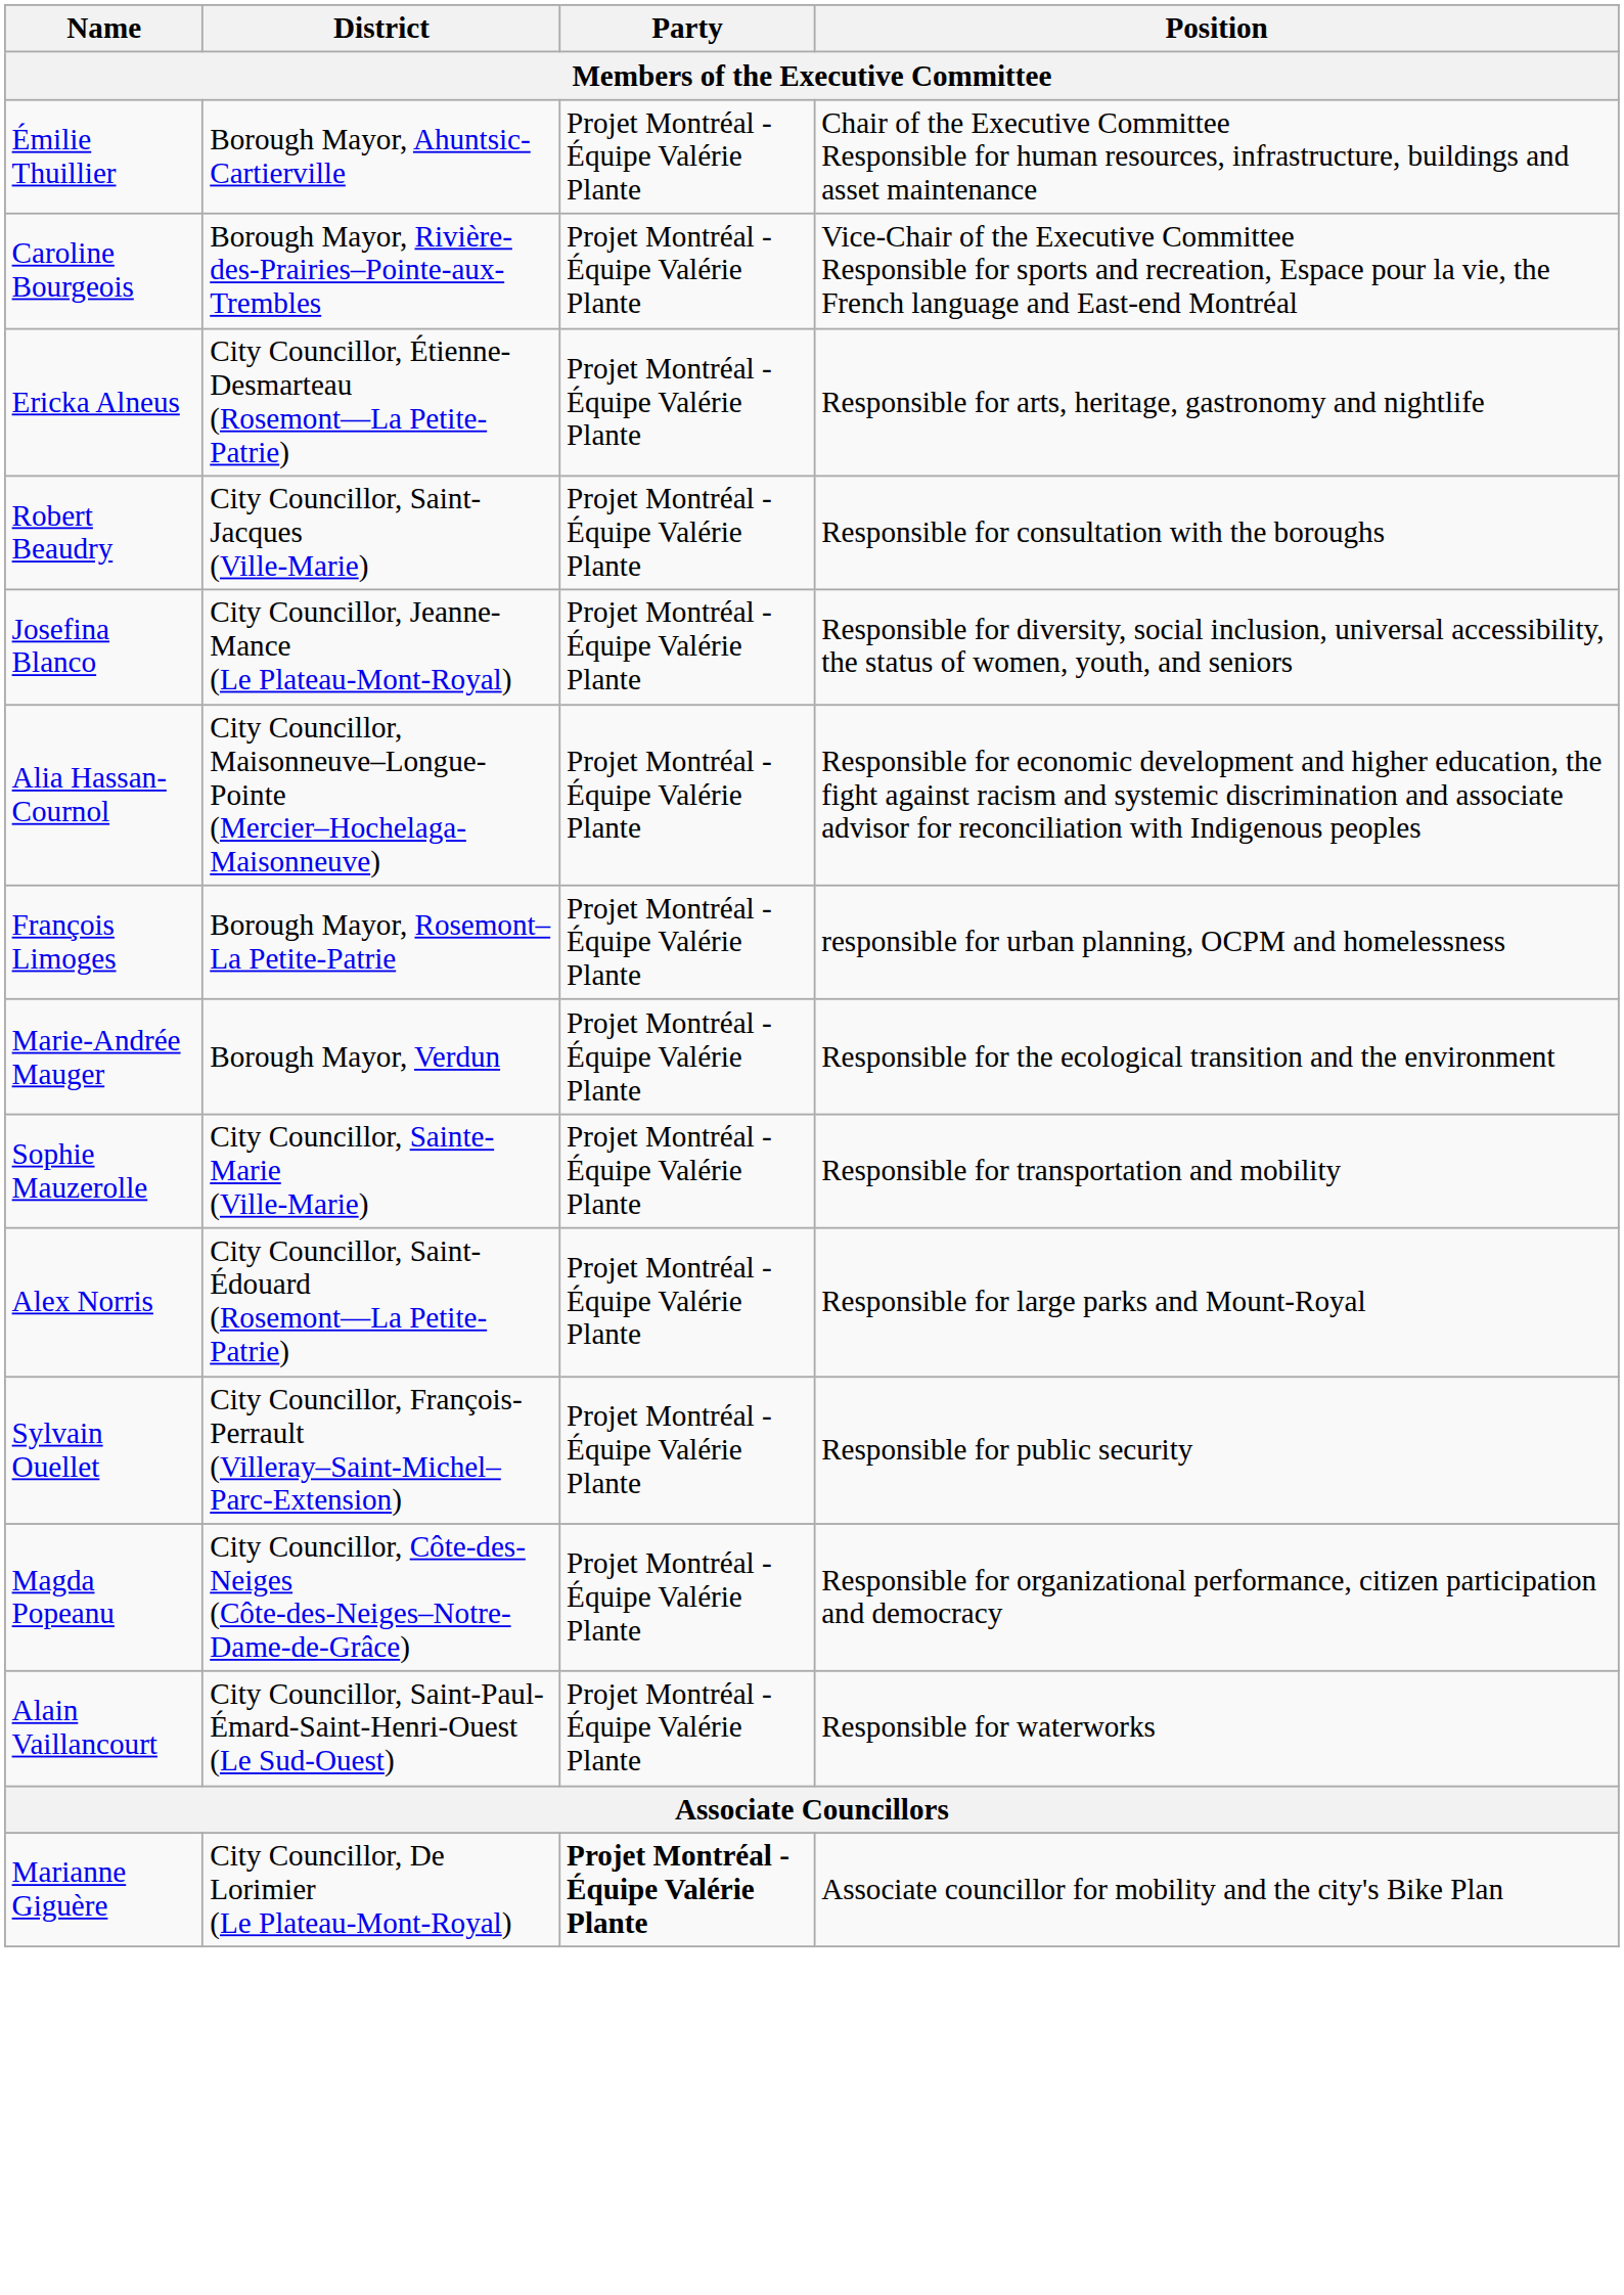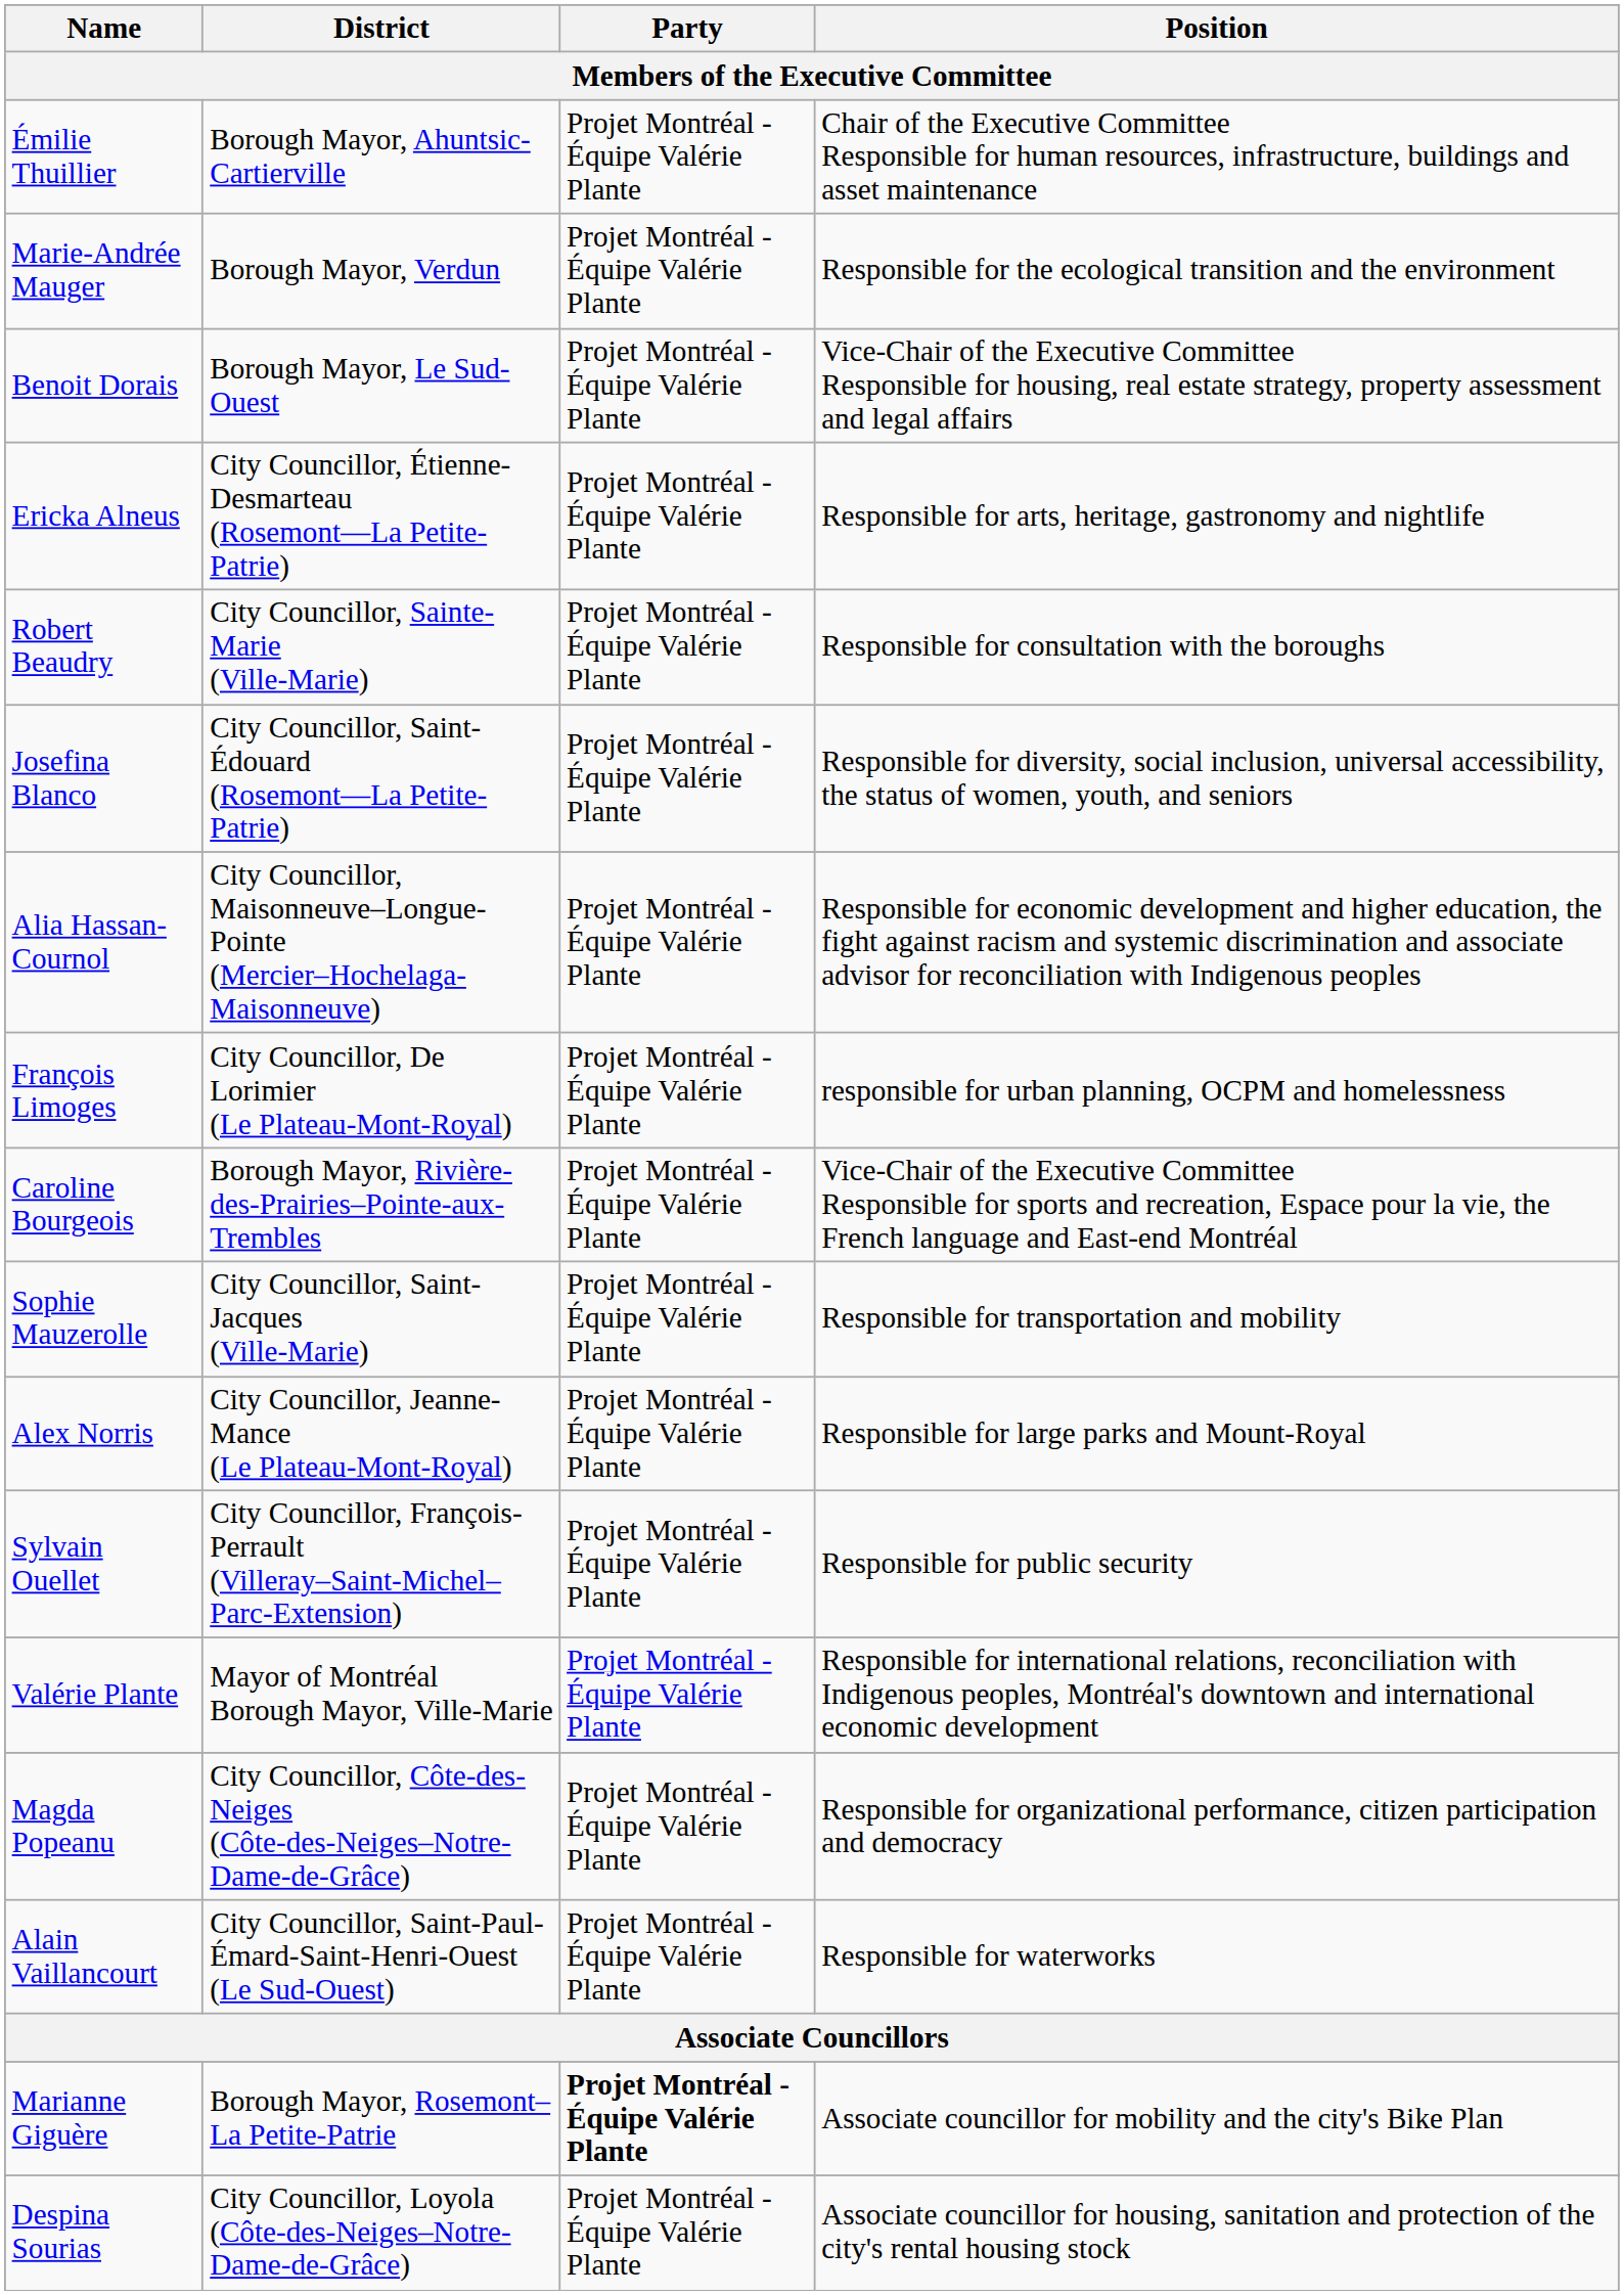 <table class="wikitable">
 <tr>
 <th>Name</th>
 <th>District</th>
 <th>Party</th>
 <th>Position</th>
 </tr>
 <tr>
 <th colspan="4">Members of the Executive Committee</th>
 </tr>
 <tr>
 <td><a href='#'>Émilie Thuillier</a></td>
 <td>Borough Mayor, <a href='#'>Ahuntsic-Cartierville</a></td>
 <td>Projet Montréal - Équipe Valérie Plante</td>
 <td>Chair of the Executive Committee<br>Responsible for human resources, infrastructure, buildings and asset maintenance</td>
 </tr>
 <tr>
-<td><a href='#'>Caroline Bourgeois</a></td>
-<td>Borough Mayor, <a href='#'>Rivière-des-Prairies–Pointe-aux-Trembles</a></td>
+<td><a href='#'>Marie-Andrée Mauger</a></td>
+<td>Borough Mayor, <a href='#'>Verdun</a></td>
 <td>Projet Montréal - Équipe Valérie Plante</td>
-<td>Vice-Chair of the Executive Committee<br>Responsible for sports and recreation, Espace pour la vie, the French language and East-end Montréal</td>
+<td>Responsible for the ecological transition and the environment</td>
+</tr>
+<tr>
+<td><a href='#'>Benoit Dorais</a></td>
+<td>Borough Mayor, <a href='#'>Le Sud-Ouest</a></td>
+<td>Projet Montréal - Équipe Valérie Plante</td>
+<td>Vice-Chair of the Executive Committee<br>Responsible for housing, real estate strategy, property assessment and legal affairs</td>
 </tr>
 <tr>
 <td><a href='#'>Ericka Alneus</a></td>
 <td>City Councillor, Étienne-Desmarteau<br>(<a href='#'>Rosemont—La Petite-Patrie</a>)</td>
 <td>Projet Montréal - Équipe Valérie Plante</td>
 <td>Responsible for arts, heritage, gastronomy and nightlife</td>
 </tr>
 <tr>
 <td><a href='#'>Robert Beaudry</a></td>
-<td>City Councillor, Saint-Jacques<br>(<a href='#'>Ville-Marie</a>)</td>
+<td>City Councillor, <a href='#'>Sainte-Marie</a><br>(<a href='#'>Ville-Marie</a>)</td>
 <td>Projet Montréal - Équipe Valérie Plante</td>
 <td>Responsible for consultation with the boroughs</td>
 </tr>
 <tr>
 <td><a href='#'>Josefina Blanco</a></td>
-<td>City Councillor, Jeanne-Mance<br>(<a href='#'>Le Plateau-Mont-Royal</a>)</td>
+<td>City Councillor, Saint-Édouard<br>(<a href='#'>Rosemont—La Petite-Patrie</a>)</td>
 <td>Projet Montréal - Équipe Valérie Plante</td>
 <td>Responsible for diversity, social inclusion, universal accessibility, the status of women, youth, and seniors</td>
 </tr>
 <tr>
 <td><a href='#'>Alia Hassan-Cournol</a></td>
 <td>City Councillor, Maisonneuve–Longue-Pointe<br>(<a href='#'>Mercier–Hochelaga-Maisonneuve</a>)</td>
 <td>Projet Montréal - Équipe Valérie Plante</td>
 <td>Responsible for economic development and higher education, the fight against racism and systemic discrimination and associate advisor for reconciliation with Indigenous peoples</td>
 </tr>
 <tr>
 <td><a href='#'>François Limoges</a></td>
-<td>Borough Mayor, <a href='#'>Rosemont–La Petite-Patrie</a></td>
+<td>City Councillor, De Lorimier<br>(<a href='#'>Le Plateau-Mont-Royal</a>)</td>
 <td>Projet Montréal - Équipe Valérie Plante</td>
 <td>responsible for urban planning, OCPM and homelessness</td>
 </tr>
 <tr>
-<td><a href='#'>Marie-Andrée Mauger</a></td>
-<td>Borough Mayor, <a href='#'>Verdun</a></td>
+<td><a href='#'>Caroline Bourgeois</a></td>
+<td>Borough Mayor, <a href='#'>Rivière-des-Prairies–Pointe-aux-Trembles</a></td>
 <td>Projet Montréal - Équipe Valérie Plante</td>
-<td>Responsible for the ecological transition and the environment</td>
+<td>Vice-Chair of the Executive Committee<br>Responsible for sports and recreation, Espace pour la vie, the French language and East-end Montréal</td>
 </tr>
 <tr>
 <td><a href='#'>Sophie Mauzerolle</a></td>
-<td>City Councillor, <a href='#'>Sainte-Marie</a><br>(<a href='#'>Ville-Marie</a>)</td>
+<td>City Councillor, Saint-Jacques<br>(<a href='#'>Ville-Marie</a>)</td>
 <td>Projet Montréal - Équipe Valérie Plante</td>
 <td>Responsible for transportation and mobility</td>
 </tr>
 <tr>
 <td><a href='#'>Alex Norris</a></td>
-<td>City Councillor, Saint-Édouard<br>(<a href='#'>Rosemont—La Petite-Patrie</a>)</td>
+<td>City Councillor, Jeanne-Mance<br>(<a href='#'>Le Plateau-Mont-Royal</a>)</td>
 <td>Projet Montréal - Équipe Valérie Plante</td>
 <td>Responsible for large parks and Mount-Royal</td>
 </tr>
 <tr>
 <td><a href='#'>Sylvain Ouellet</a></td>
 <td>City Councillor, François-Perrault<br>(<a href='#'>Villeray–Saint-Michel–Parc-Extension</a>)</td>
 <td>Projet Montréal - Équipe Valérie Plante</td>
 <td>Responsible for public security</td>
+</tr>
+<tr>
+<td><a href='#'>Valérie Plante</a></td>
+<td>Mayor of Montréal<br>Borough Mayor, Ville-Marie</td>
+<td><a href='#'>Projet Montréal - Équipe Valérie Plante</a></td>
+<td>Responsible for international relations, reconciliation with Indigenous peoples, Montréal's downtown and international economic development</td>
 </tr>
 <tr>
 <td><a href='#'>Magda Popeanu</a></td>
 <td>City Councillor, <a href='#'>Côte-des-Neiges</a><br>(<a href='#'>Côte-des-Neiges–Notre-Dame-de-Grâce</a>)</td>
 <td>Projet Montréal - Équipe Valérie Plante</td>
 <td>Responsible for organizational performance, citizen participation and democracy</td>
 </tr>
 <tr>
 <td><a href='#'>Alain Vaillancourt</a></td>
 <td>City Councillor, Saint-Paul-Émard-Saint-Henri-Ouest<br>(<a href='#'>Le Sud-Ouest</a>)</td>
 <td>Projet Montréal - Équipe Valérie Plante</td>
 <td>Responsible for waterworks</td>
 </tr>
 <tr>
 <th colspan="4">Associate Councillors</th>
 </tr>
 <tr>
 <td><a href='#'>Marianne Giguère</a></td>
-<td>City Councillor, De Lorimier<br>(<a href='#'>Le Plateau-Mont-Royal</a>)</td>
+<td>Borough Mayor, <a href='#'>Rosemont–La Petite-Patrie</a></td>
 <td><strong>Projet Montréal - Équipe Valérie Plante</strong></td>
 <td>Associate councillor for mobility and the city's Bike Plan</td>
 </tr>
+<tr>
+<td><a href='#'>Despina Sourias</a></td>
+<td>City Councillor, Loyola<br>(<a href='#'>Côte-des-Neiges–Notre-Dame-de-Grâce</a>)</td>
+<td>Projet Montréal - Équipe Valérie Plante</td>
+<td>Associate councillor for housing, sanitation and protection of the city's rental housing stock</td>
+</tr>
 </table>
